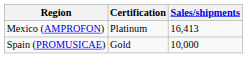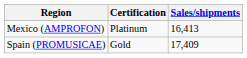 <table class="wikitable">
 <tr>
 <th>Region</th>
 <th>Certification</th>
 <th><a href='#'>Sales/shipments</a></th>
 </tr>
 <tr>
 <td>Mexico (<a href='#'>AMPROFON</a>)</td>
 <td>Platinum</td>
 <td>16,413</td>
 </tr>
 <tr>
 <td>Spain (<a href='#'>PROMUSICAE</a>)</td>
 <td>Gold</td>
-<td>10,000</td>
+<td>17,409</td>
 </tr>
 </table>
